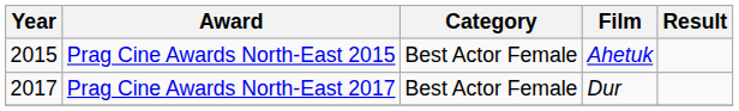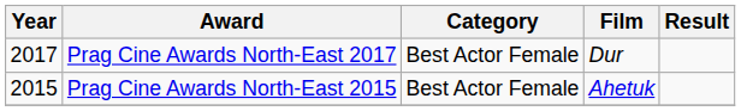 <table class="wikitable">
 <tr>
 <th>Year</th>
 <th>Award</th>
 <th>Category</th>
 <th>Film</th>
 <th>Result</th>
 </tr>
 <tr>
+<td>2017</td>
+<td><a href='#'>Prag Cine Awards North-East 2017</a></td>
+<td>Best Actor Female</td>
+<td><em>Dur</em></td>
+<td></td>
+</tr>
+<tr>
 <td>2015</td>
 <td><a href='#'>Prag Cine Awards North-East 2015</a></td>
 <td>Best Actor Female</td>
 <td><em><a href='#'>Ahetuk</a></em></td>
 <td></td>
 </tr>
 <tr>
-<td>2017</td>
-<td><a href='#'>Prag Cine Awards North-East 2017</a></td>
-<td>Best Actor Female</td>
-<td><em>Dur</em></td>
-<td></td>
-</tr>
-<tr>
 </tr>
 </table>
